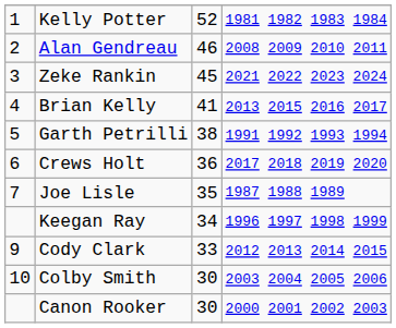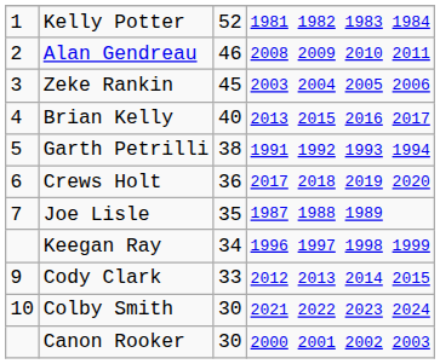 <table class="wikitable">
 <tr>
 </tr>
 <tr>
 <td>1</td>
 <td>Kelly Potter</td>
 <td>52</td>
 <td style="font-size:80%;"><a href='#'>1981</a> <a href='#'>1982</a> <a href='#'>1983</a> <a href='#'>1984</a></td>
 </tr>
 <tr>
 <td>2</td>
 <td><a href='#'>Alan Gendreau</a></td>
 <td>46</td>
 <td style="font-size:80%;"><a href='#'>2008</a> <a href='#'>2009</a> <a href='#'>2010</a> <a href='#'>2011</a></td>
 </tr>
 <tr>
 <td>3</td>
 <td>Zeke Rankin</td>
 <td>45</td>
-<td style="font-size:80%;"><a href='#'>2021</a> <a href='#'>2022</a> <a href='#'>2023</a> <a href='#'>2024</a></td>
+<td style="font-size:80%;"><a href='#'>2003</a> <a href='#'>2004</a> <a href='#'>2005</a> <a href='#'>2006</a></td>
 </tr>
 <tr>
 <td>4</td>
 <td>Brian Kelly</td>
-<td>41</td>
+<td>40</td>
 <td style="font-size:80%;"><a href='#'>2013</a> <a href='#'>2015</a> <a href='#'>2016</a> <a href='#'>2017</a></td>
 </tr>
 <tr>
 <td>5</td>
 <td>Garth Petrilli</td>
 <td>38</td>
 <td style="font-size:80%;"><a href='#'>1991</a> <a href='#'>1992</a> <a href='#'>1993</a> <a href='#'>1994</a></td>
 </tr>
 <tr>
 <td>6</td>
 <td>Crews Holt</td>
 <td>36</td>
 <td style="font-size:80%;"><a href='#'>2017</a> <a href='#'>2018</a> <a href='#'>2019</a> <a href='#'>2020</a></td>
 </tr>
 <tr>
 <td>7</td>
 <td>Joe Lisle</td>
 <td>35</td>
 <td style="font-size:80%;"><a href='#'>1987</a> <a href='#'>1988</a> <a href='#'>1989</a></td>
 </tr>
 <tr>
 <td></td>
 <td>Keegan Ray</td>
 <td>34</td>
 <td style="font-size:80%;"><a href='#'>1996</a> <a href='#'>1997</a> <a href='#'>1998</a> <a href='#'>1999</a></td>
 </tr>
 <tr>
 <td>9</td>
 <td>Cody Clark</td>
 <td>33</td>
 <td style="font-size:80%;"><a href='#'>2012</a> <a href='#'>2013</a> <a href='#'>2014</a> <a href='#'>2015</a></td>
 </tr>
 <tr>
 <td>10</td>
 <td>Colby Smith</td>
 <td>30</td>
-<td style="font-size:80%;"><a href='#'>2003</a> <a href='#'>2004</a> <a href='#'>2005</a> <a href='#'>2006</a></td>
+<td style="font-size:80%;"><a href='#'>2021</a> <a href='#'>2022</a> <a href='#'>2023</a> <a href='#'>2024</a></td>
 </tr>
 <tr>
 <td></td>
 <td>Canon Rooker</td>
 <td>30</td>
 <td style="font-size:80%;"><a href='#'>2000</a> <a href='#'>2001</a> <a href='#'>2002</a> <a href='#'>2003</a></td>
 </tr>
 </table>
